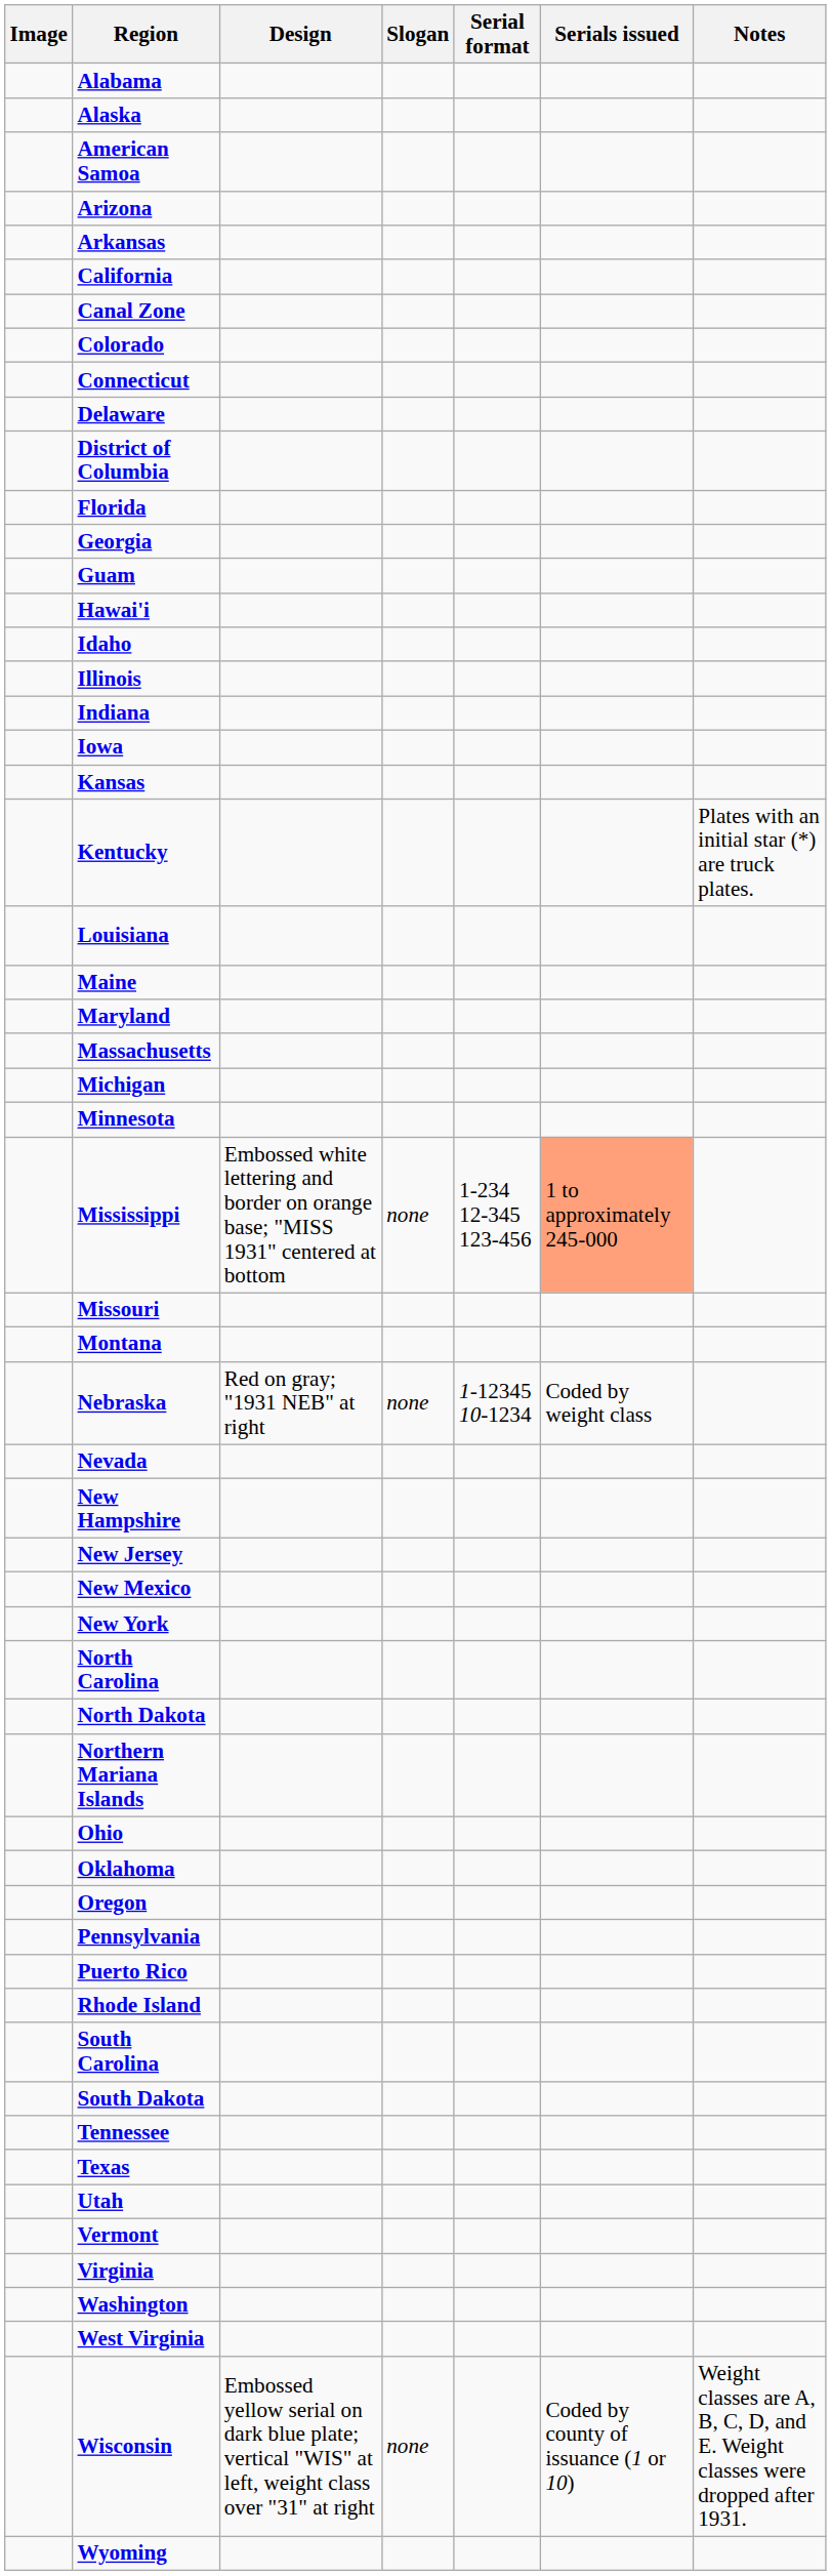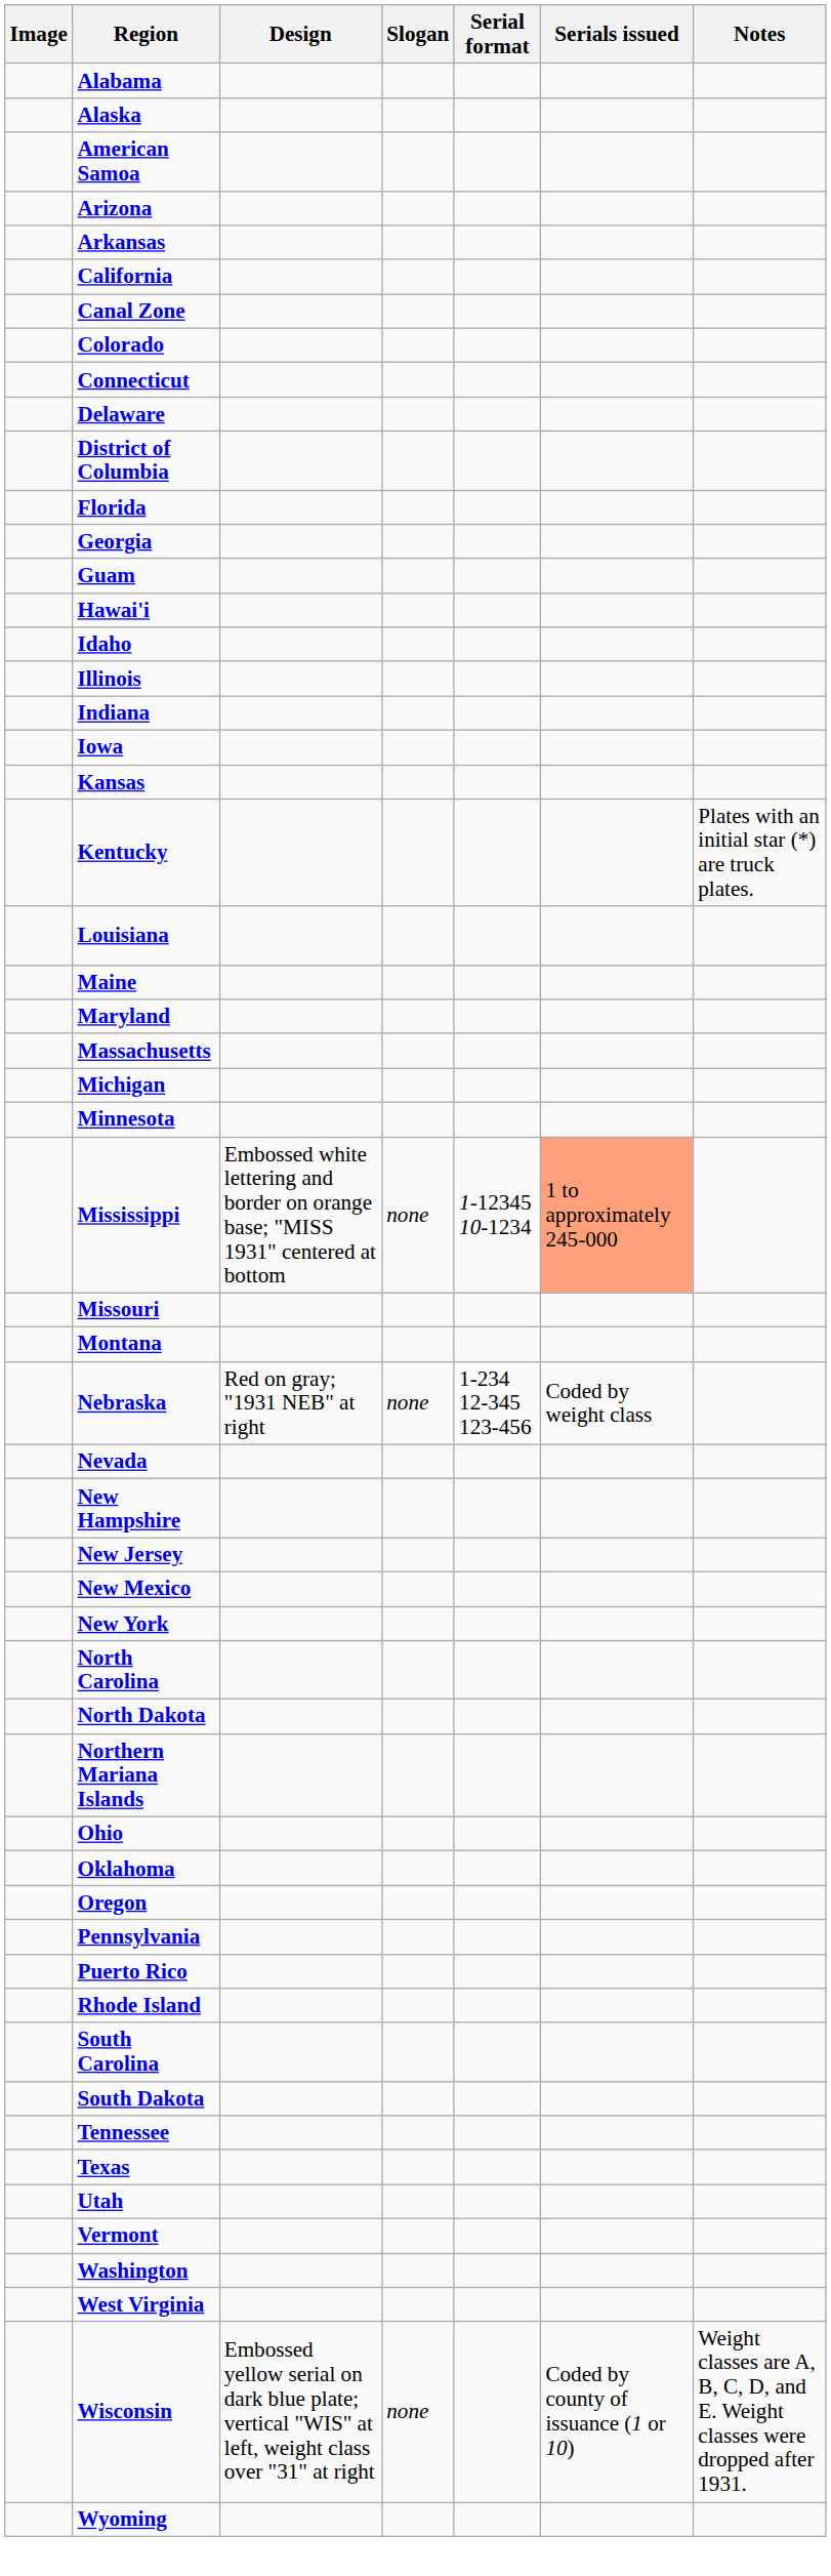 <table class="wikitable">
 <tr>
 <th>Image</th>
 <th>Region</th>
 <th>Design</th>
 <th>Slogan</th>
 <th>Serial format</th>
 <th>Serials issued</th>
 <th>Notes</th>
 </tr>
 <tr>
 <td></td>
 <td><strong><a href='#'>Alabama</a></strong></td>
 <td></td>
 <td></td>
 <td></td>
 <td></td>
 <td></td>
 </tr>
 <tr>
 <td></td>
 <td><strong><a href='#'>Alaska</a></strong></td>
 <td></td>
 <td></td>
 <td></td>
 <td></td>
 <td></td>
 </tr>
 <tr>
 <td></td>
 <td><strong><a href='#'>American Samoa</a></strong></td>
 <td></td>
 <td></td>
 <td></td>
 <td></td>
 <td></td>
 </tr>
 <tr>
 <td></td>
 <td><strong><a href='#'>Arizona</a></strong></td>
 <td></td>
 <td></td>
 <td></td>
 <td></td>
 <td></td>
 </tr>
 <tr>
 <td></td>
 <td><strong><a href='#'>Arkansas</a></strong></td>
 <td></td>
 <td></td>
 <td></td>
 <td></td>
 <td></td>
 </tr>
 <tr>
 <td></td>
 <td><strong><a href='#'>California</a></strong></td>
 <td></td>
 <td></td>
 <td></td>
 <td></td>
 <td></td>
 </tr>
 <tr>
 <td></td>
 <td><strong><a href='#'>Canal Zone</a></strong></td>
 <td></td>
 <td></td>
 <td></td>
 <td></td>
 <td></td>
 </tr>
 <tr>
 <td></td>
 <td><strong><a href='#'>Colorado</a></strong></td>
 <td></td>
 <td></td>
 <td></td>
 <td></td>
 <td></td>
 </tr>
 <tr>
 <td></td>
 <td><strong><a href='#'>Connecticut</a></strong></td>
 <td></td>
 <td></td>
 <td></td>
 <td></td>
 <td></td>
 </tr>
 <tr>
 <td></td>
 <td><strong><a href='#'>Delaware</a></strong></td>
 <td></td>
 <td></td>
 <td></td>
 <td></td>
 <td></td>
 </tr>
 <tr>
 <td></td>
 <td><strong><a href='#'>District of<br>Columbia</a></strong></td>
 <td></td>
 <td></td>
 <td></td>
 <td></td>
 <td></td>
 </tr>
 <tr>
 <td></td>
 <td><strong><a href='#'>Florida</a></strong></td>
 <td></td>
 <td></td>
 <td></td>
 <td></td>
 <td></td>
 </tr>
 <tr>
 <td></td>
 <td><strong><a href='#'>Georgia</a></strong></td>
 <td></td>
 <td></td>
 <td></td>
 <td></td>
 <td></td>
 </tr>
 <tr>
 <td></td>
 <td><strong><a href='#'>Guam</a></strong></td>
 <td></td>
 <td></td>
 <td></td>
 <td></td>
 <td></td>
 </tr>
 <tr>
 <td></td>
 <td><strong><a href='#'>Hawai'i</a></strong></td>
 <td></td>
 <td></td>
 <td></td>
 <td></td>
 <td></td>
 </tr>
 <tr>
 <td></td>
 <td><strong><a href='#'>Idaho</a></strong></td>
 <td></td>
 <td></td>
 <td></td>
 <td></td>
 <td></td>
 </tr>
 <tr>
 <td></td>
 <td><strong><a href='#'>Illinois</a></strong></td>
 <td></td>
 <td></td>
 <td></td>
 <td></td>
 <td></td>
 </tr>
 <tr>
 <td></td>
 <td><strong><a href='#'>Indiana</a></strong></td>
 <td></td>
 <td></td>
 <td></td>
 <td></td>
 <td></td>
 </tr>
 <tr>
 <td></td>
 <td><strong><a href='#'>Iowa</a></strong></td>
 <td></td>
 <td></td>
 <td></td>
 <td></td>
 <td></td>
 </tr>
 <tr>
 <td></td>
 <td><strong><a href='#'>Kansas</a></strong></td>
 <td></td>
 <td></td>
 <td></td>
 <td></td>
 <td></td>
 </tr>
 <tr>
 <td></td>
 <td><strong><a href='#'>Kentucky</a></strong></td>
 <td></td>
 <td></td>
 <td></td>
 <td></td>
 <td>Plates with an initial star (*) are truck plates.</td>
 </tr>
 <tr>
 <td><br><br></td>
 <td><strong><a href='#'>Louisiana</a></strong></td>
 <td></td>
 <td></td>
 <td></td>
 <td></td>
 <td></td>
 </tr>
 <tr>
 <td></td>
 <td><strong><a href='#'>Maine</a></strong></td>
 <td></td>
 <td></td>
 <td></td>
 <td></td>
 <td></td>
 </tr>
 <tr>
 <td></td>
 <td><strong><a href='#'>Maryland</a></strong></td>
 <td></td>
 <td></td>
 <td></td>
 <td></td>
 <td></td>
 </tr>
 <tr>
 <td></td>
 <td><strong><a href='#'>Massachusetts</a></strong></td>
 <td></td>
 <td></td>
 <td></td>
 <td></td>
 <td></td>
 </tr>
 <tr>
 <td></td>
 <td><strong><a href='#'>Michigan</a></strong></td>
 <td></td>
 <td></td>
 <td></td>
 <td></td>
 <td></td>
 </tr>
 <tr>
 <td></td>
 <td><strong><a href='#'>Minnesota</a></strong></td>
 <td></td>
 <td></td>
 <td></td>
 <td></td>
 <td></td>
 </tr>
 <tr>
 <td></td>
 <td><strong><a href='#'>Mississippi</a></strong></td>
 <td>Embossed white lettering and border on orange base; "MISS 1931" centered at bottom</td>
 <td><em>none</em></td>
-<td>1-234<br>12-345<br>123-456</td>
+<td><em>1</em>-12345<br><em>10</em>-1234</td>
 <td style="background: lightsalmon;">1 to approximately 245-000</td>
 <td></td>
 </tr>
 <tr>
 <td></td>
 <td><strong><a href='#'>Missouri</a></strong></td>
 <td></td>
 <td></td>
 <td></td>
 <td></td>
 <td></td>
 </tr>
 <tr>
 <td></td>
 <td><strong><a href='#'>Montana</a></strong></td>
 <td></td>
 <td></td>
 <td></td>
 <td></td>
 <td></td>
 </tr>
 <tr>
 <td></td>
 <td><strong><a href='#'>Nebraska</a></strong></td>
 <td>Red on gray; "1931 NEB" at right</td>
 <td><em>none</em></td>
-<td><em>1</em>-12345<br><em>10</em>-1234</td>
+<td>1-234<br>12-345<br>123-456</td>
 <td>Coded by weight class</td>
 <td></td>
 </tr>
 <tr>
 <td></td>
 <td><strong><a href='#'>Nevada</a></strong></td>
 <td></td>
 <td></td>
 <td></td>
 <td></td>
 <td></td>
 </tr>
 <tr>
 <td></td>
 <td><strong><a href='#'>New Hampshire</a></strong></td>
 <td></td>
 <td></td>
 <td></td>
 <td></td>
 <td></td>
 </tr>
 <tr>
 <td></td>
 <td><strong><a href='#'>New Jersey</a></strong></td>
 <td></td>
 <td></td>
 <td></td>
 <td></td>
 <td></td>
 </tr>
 <tr>
 <td></td>
 <td><strong><a href='#'>New Mexico</a></strong></td>
 <td></td>
 <td></td>
 <td></td>
 <td></td>
 <td></td>
 </tr>
 <tr>
 <td></td>
 <td><strong><a href='#'>New York</a></strong></td>
 <td></td>
 <td></td>
 <td></td>
 <td></td>
 <td></td>
 </tr>
 <tr>
 <td></td>
 <td><strong><a href='#'>North Carolina</a></strong></td>
 <td></td>
 <td></td>
 <td></td>
 <td></td>
 <td></td>
 </tr>
 <tr>
 <td></td>
 <td><strong><a href='#'>North Dakota</a></strong></td>
 <td></td>
 <td></td>
 <td></td>
 <td></td>
 <td></td>
 </tr>
 <tr>
 <td></td>
 <td><strong><a href='#'>Northern Mariana<br> Islands</a></strong></td>
 <td></td>
 <td></td>
 <td></td>
 <td></td>
 <td></td>
 </tr>
 <tr>
 <td></td>
 <td><strong><a href='#'>Ohio</a></strong></td>
 <td></td>
 <td></td>
 <td></td>
 <td></td>
 <td></td>
 </tr>
 <tr>
 <td></td>
 <td><strong><a href='#'>Oklahoma</a></strong></td>
 <td></td>
 <td></td>
 <td></td>
 <td></td>
 <td></td>
 </tr>
 <tr>
 <td></td>
 <td><strong><a href='#'>Oregon</a></strong></td>
 <td></td>
 <td></td>
 <td></td>
 <td></td>
 <td></td>
 </tr>
 <tr>
 <td></td>
 <td><strong><a href='#'>Pennsylvania</a></strong></td>
 <td></td>
 <td></td>
 <td></td>
 <td></td>
 <td></td>
 </tr>
 <tr>
 <td></td>
 <td><strong><a href='#'>Puerto Rico</a></strong></td>
 <td></td>
 <td></td>
 <td></td>
 <td></td>
 <td></td>
 </tr>
 <tr>
 <td></td>
 <td><strong><a href='#'>Rhode Island</a></strong></td>
 <td></td>
 <td></td>
 <td></td>
 <td></td>
 <td></td>
 </tr>
 <tr>
 <td></td>
 <td><strong><a href='#'>South Carolina</a></strong></td>
 <td></td>
 <td></td>
 <td></td>
 <td></td>
 <td></td>
 </tr>
 <tr>
 <td></td>
 <td><strong><a href='#'>South Dakota</a></strong></td>
 <td></td>
 <td></td>
 <td></td>
 <td></td>
 <td></td>
 </tr>
 <tr>
 <td></td>
 <td><strong><a href='#'>Tennessee</a></strong></td>
 <td></td>
 <td></td>
 <td></td>
 <td></td>
 <td></td>
 </tr>
 <tr>
 <td></td>
 <td><strong><a href='#'>Texas</a></strong></td>
 <td></td>
 <td></td>
 <td></td>
 <td></td>
 <td></td>
 </tr>
 <tr>
 <td></td>
 <td><strong><a href='#'>Utah</a></strong></td>
 <td></td>
 <td></td>
 <td></td>
 <td></td>
 <td></td>
 </tr>
 <tr>
 <td></td>
 <td><strong><a href='#'>Vermont</a></strong></td>
 <td></td>
 <td></td>
 <td></td>
 <td></td>
 <td></td>
 </tr>
 <tr>
 <td></td>
-<td><strong><a href='#'>Virginia</a></strong></td>
-<td></td>
-<td></td>
-<td></td>
-<td></td>
-<td></td>
-</tr>
-<tr>
-<td></td>
 <td><strong><a href='#'>Washington</a></strong></td>
 <td></td>
 <td></td>
 <td></td>
 <td></td>
 <td></td>
 </tr>
 <tr>
 <td></td>
 <td><strong><a href='#'>West Virginia</a></strong></td>
 <td></td>
 <td></td>
 <td></td>
 <td></td>
 <td></td>
 </tr>
 <tr>
 <td></td>
 <td><strong><a href='#'>Wisconsin</a></strong></td>
 <td>Embossed yellow serial on dark blue plate; vertical "WIS" at left, weight class over "31" at right</td>
 <td><em>none</em></td>
 <td></td>
 <td>Coded by county of issuance (<em>1</em> or <em>10</em>)</td>
 <td>Weight classes are A, B, C, D, and E. Weight classes were dropped after 1931.</td>
 </tr>
 <tr>
 <td></td>
 <td><strong><a href='#'>Wyoming</a></strong></td>
 <td></td>
 <td></td>
 <td></td>
 <td></td>
 <td></td>
 </tr>
 </table>
